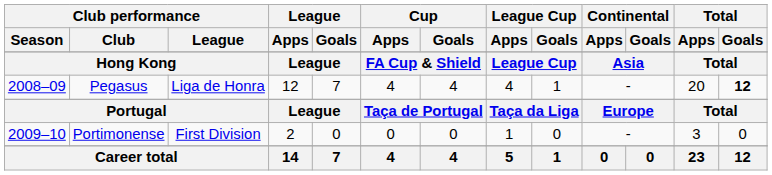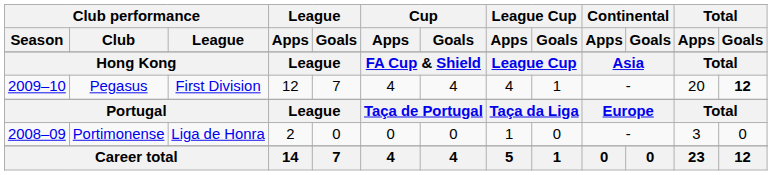 <table class="wikitable" style="text-align:center">
 <tr>
 <th colspan=3>Club performance</th>
 <th colspan=2>League</th>
 <th colspan=2>Cup</th>
 <th colspan=2>League Cup</th>
 <th colspan=2>Continental</th>
 <th colspan=2>Total</th>
 </tr>
 <tr>
 <th>Season</th>
 <th>Club</th>
 <th>League</th>
 <th>Apps</th>
 <th>Goals</th>
 <th>Apps</th>
 <th>Goals</th>
 <th>Apps</th>
 <th>Goals</th>
 <th>Apps</th>
 <th>Goals</th>
 <th>Apps</th>
 <th>Goals</th>
 </tr>
 <tr>
 </tr>
 <tr>
 </tr>
 <tr>
 <th colspan=3>Hong Kong</th>
 <th colspan=2>League</th>
 <th colspan=2><a href='#'>FA Cup</a> & <a href='#'>Shield</a></th>
 <th colspan=2><a href='#'>League Cup</a></th>
 <th colspan=2><a href='#'>Asia</a></th>
 <th colspan=2>Total</th>
 </tr>
 <tr>
-<td><a href='#'>2008–09</a></td>
+<td><a href='#'>2009–10</a></td>
 <td><a href='#'>Pegasus</a></td>
-<td><a href='#'>Liga de Honra</a></td>
+<td><a href='#'>First Division</a></td>
 <td>12</td>
 <td>7</td>
 <td>4</td>
 <td>4</td>
 <td>4</td>
 <td>1</td>
 <td colspan="2">-</td>
 <td>20</td>
 <td><strong>12</strong></td>
 </tr>
 <tr>
 </tr>
 <tr>
 <th colspan=3>Portugal</th>
 <th colspan=2>League</th>
 <th colspan=2><a href='#'>Taça de Portugal</a></th>
 <th colspan=2><a href='#'>Taça da Liga</a></th>
 <th colspan=2><a href='#'>Europe</a></th>
 <th colspan=2>Total</th>
 </tr>
 <tr>
-<td><a href='#'>2009–10</a></td>
+<td><a href='#'>2008–09</a></td>
 <td><a href='#'>Portimonense</a></td>
-<td><a href='#'>First Division</a></td>
+<td><a href='#'>Liga de Honra</a></td>
 <td>2</td>
 <td>0</td>
 <td>0</td>
 <td>0</td>
 <td>1</td>
 <td>0</td>
 <td colspan="2">-</td>
 <td>3</td>
 <td>0</td>
 </tr>
 <tr>
 </tr>
 <tr>
 <th colspan=3>Career total</th>
 <th>14</th>
 <th>7</th>
 <th>4</th>
 <th>4</th>
 <th>5</th>
 <th>1</th>
 <th>0</th>
 <th>0</th>
 <th>23</th>
 <th>12</th>
 </tr>
 </table>
